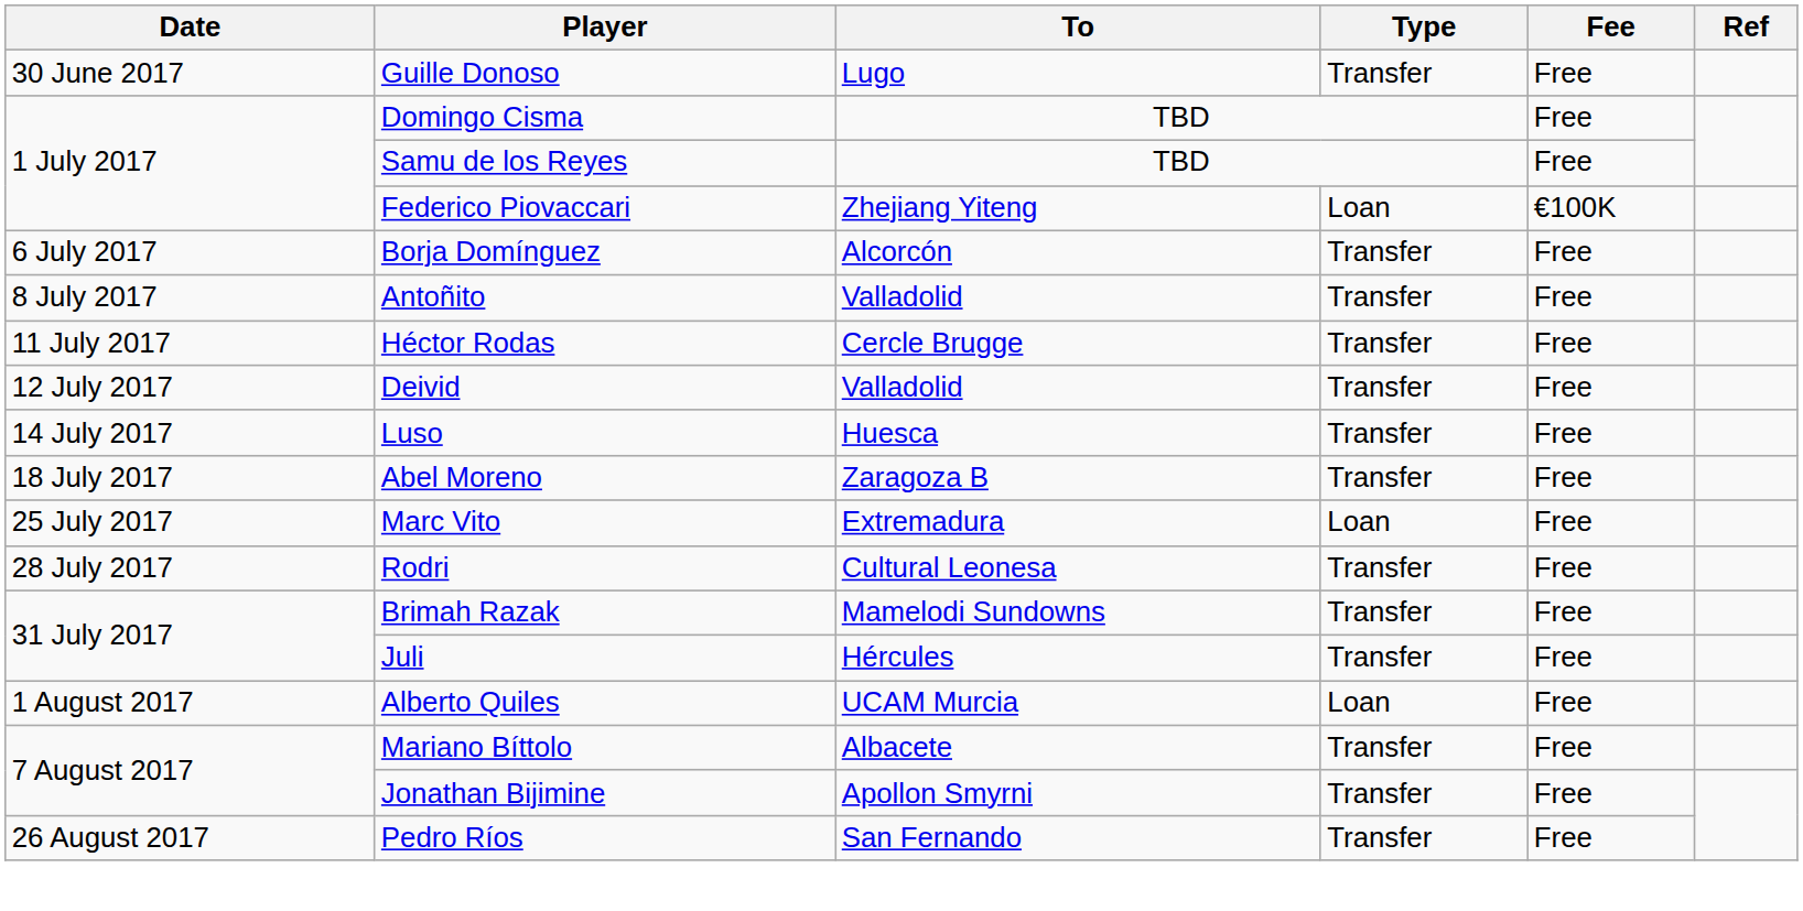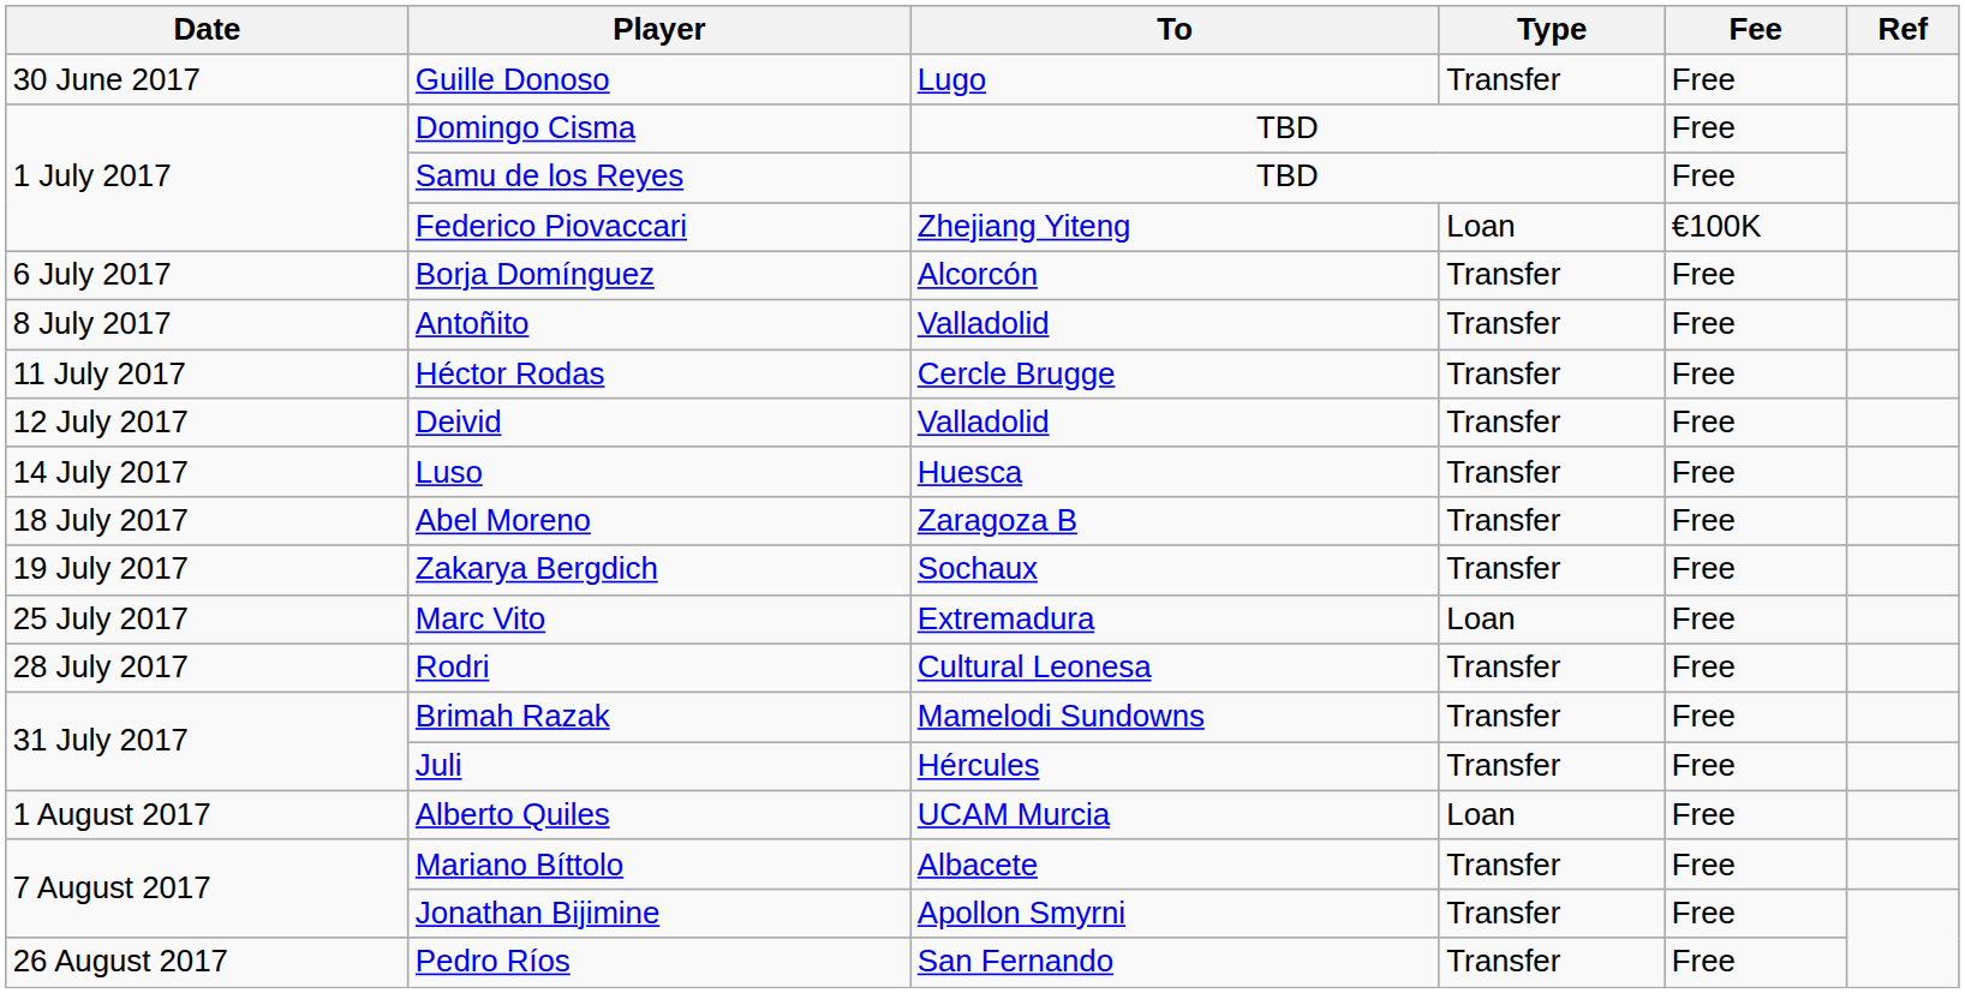 <table class="wikitable" style="width:80%;">
 <tr>
 <th>Date</th>
 <th>Player</th>
 <th>To</th>
 <th>Type</th>
 <th>Fee</th>
 <th>Ref</th>
 </tr>
 <tr>
 <td>30 June 2017</td>
 <td> <a href='#'>Guille Donoso</a></td>
 <td> <a href='#'>Lugo</a></td>
 <td>Transfer</td>
 <td>Free</td>
 <td></td>
 </tr>
 <tr>
 <td rowspan="3">1 July 2017</td>
 <td> <a href='#'>Domingo Cisma</a></td>
 <td colspan="2" style="text-align:center;">TBD</td>
 <td>Free</td>
 <td rowspan="2"></td>
 </tr>
 <tr>
 <td> <a href='#'>Samu de los Reyes</a></td>
 <td colspan="2" style="text-align:center;">TBD</td>
 <td>Free</td>
 </tr>
 <tr>
 <td> <a href='#'>Federico Piovaccari</a></td>
 <td> <a href='#'>Zhejiang Yiteng</a></td>
 <td>Loan</td>
 <td>€100K</td>
 <td></td>
 </tr>
 <tr>
 <td>6 July 2017</td>
 <td> <a href='#'>Borja Domínguez</a></td>
 <td> <a href='#'>Alcorcón</a></td>
 <td>Transfer</td>
 <td>Free</td>
 <td></td>
 </tr>
 <tr>
 <td>8 July 2017</td>
 <td> <a href='#'>Antoñito</a></td>
 <td> <a href='#'>Valladolid</a></td>
 <td>Transfer</td>
 <td>Free</td>
 <td></td>
 </tr>
 <tr>
 <td>11 July 2017</td>
 <td> <a href='#'>Héctor Rodas</a></td>
 <td> <a href='#'>Cercle Brugge</a></td>
 <td>Transfer</td>
 <td>Free</td>
 <td></td>
 </tr>
 <tr>
 <td>12 July 2017</td>
 <td> <a href='#'>Deivid</a></td>
 <td> <a href='#'>Valladolid</a></td>
 <td>Transfer</td>
 <td>Free</td>
 <td></td>
 </tr>
 <tr>
 <td>14 July 2017</td>
 <td> <a href='#'>Luso</a></td>
 <td> <a href='#'>Huesca</a></td>
 <td>Transfer</td>
 <td>Free</td>
 <td></td>
 </tr>
 <tr>
 <td>18 July 2017</td>
 <td> <a href='#'>Abel Moreno</a></td>
 <td> <a href='#'>Zaragoza B</a></td>
 <td>Transfer</td>
 <td>Free</td>
 <td></td>
 </tr>
 <tr>
+<td>19 July 2017</td>
+<td> <a href='#'>Zakarya Bergdich</a></td>
+<td> <a href='#'>Sochaux</a></td>
+<td>Transfer</td>
+<td>Free</td>
+<td></td>
+</tr>
+<tr>
 <td>25 July 2017</td>
 <td> <a href='#'>Marc Vito</a></td>
 <td> <a href='#'>Extremadura</a></td>
 <td>Loan</td>
 <td>Free</td>
 <td></td>
 </tr>
 <tr>
 <td>28 July 2017</td>
 <td> <a href='#'>Rodri</a></td>
 <td> <a href='#'>Cultural Leonesa</a></td>
 <td>Transfer</td>
 <td>Free</td>
 <td></td>
 </tr>
 <tr>
 <td rowspan="2">31 July 2017</td>
 <td> <a href='#'>Brimah Razak</a></td>
 <td> <a href='#'>Mamelodi Sundowns</a></td>
 <td>Transfer</td>
 <td>Free</td>
 <td></td>
 </tr>
 <tr>
 <td> <a href='#'>Juli</a></td>
 <td> <a href='#'>Hércules</a></td>
 <td>Transfer</td>
 <td>Free</td>
 <td></td>
 </tr>
 <tr>
 <td>1 August 2017</td>
 <td> <a href='#'>Alberto Quiles</a></td>
 <td> <a href='#'>UCAM Murcia</a></td>
 <td>Loan</td>
 <td>Free</td>
 <td></td>
 </tr>
 <tr>
 <td rowspan="2">7 August 2017</td>
 <td> <a href='#'>Mariano Bíttolo</a></td>
 <td> <a href='#'>Albacete</a></td>
 <td>Transfer</td>
 <td>Free</td>
 <td></td>
 </tr>
 <tr>
 <td> <a href='#'>Jonathan Bijimine</a></td>
 <td> <a href='#'>Apollon Smyrni</a></td>
 <td>Transfer</td>
 <td>Free</td>
 <td rowspan="2"></td>
 </tr>
 <tr>
 <td>26 August 2017</td>
 <td> <a href='#'>Pedro Ríos</a></td>
 <td> <a href='#'>San Fernando</a></td>
 <td>Transfer</td>
 <td>Free</td>
 </tr>
 </table>
